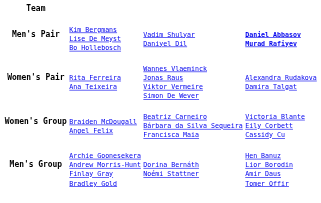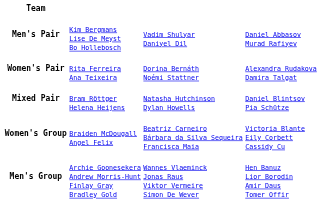 <table>
 <tr>
 <th scope=row>Team</th>
 <td></td>
 <td></td>
 <td></td>
 </tr>
 <tr>
 <th scope=row>Men's Pair </th>
 <td><br><small><a href='#'>Kim Bergmans</a><br><a href='#'>Lise De Meyst</a><br><a href='#'>Bo Hollebosch</a></small></td>
 <td><br><small><a href='#'>Vadim Shulyar</a><br><a href='#'>Daniyel Dil</a></small></td>
-<td><strong><br><small><a href='#'>Daniel Abbasov</a><br><a href='#'>Murad Rafiyev</a></small></strong></td>
+<td><br><small><a href='#'>Daniel Abbasov</a><br><a href='#'>Murad Rafiyev</a></small></td>
 </tr>
 <tr>
 <th scope=row>Women's Pair </th>
 <td><br><small><a href='#'>Rita Ferreira</a><br><a href='#'>Ana Teixeira</a></small></td>
-<td><br><small><a href='#'>Wannes Vlaeminck</a><br><a href='#'>Jonas Raus</a><br><a href='#'>Viktor Vermeire</a><br><a href='#'>Simon De Wever</a></small></td>
+<td><br><small><a href='#'>Dorina Bernáth</a><br><a href='#'>Noémi Stattner</a></small></td>
 <td><br><small><a href='#'>Alexandra Rudakova</a><br><a href='#'>Damira Talgat</a></small></td>
+</tr>
+<tr>
+<th scope=row>Mixed Pair</th>
+<td><br><small><a href='#'>Bram Röttger</a><br><a href='#'>Helena Heijens</a></small></td>
+<td><br><small><a href='#'>Natasha Hutchinson</a><br><a href='#'>Dylan Howells</a></small></td>
+<td><br><small><a href='#'>Daniel Blintsov</a><br><a href='#'>Pia Schütze</a></small></td>
 </tr>
 <tr>
 <th scope=row>Women's Group</th>
 <td><br><small><a href='#'>Braiden McDougall</a><br><a href='#'>Angel Felix</a></small></td>
 <td><br><small><a href='#'>Beatriz Carneiro</a><br><a href='#'>Bárbara da Silva Sequeira</a><br><a href='#'>Francisca Maia</a></small></td>
 <td><br><small><a href='#'>Victoria Blante</a><br><a href='#'>Eily Corbett</a><br><a href='#'>Cassidy Cu</a></small></td>
 </tr>
 <tr>
 <th scope=row>Men's Group</th>
 <td><br><small><a href='#'>Archie Goonesekera</a><br><a href='#'>Andrew Morris-Hunt</a><br><a href='#'>Finlay Gray</a><br><a href='#'>Bradley Gold</a></small></td>
-<td><br><small><a href='#'>Dorina Bernáth</a><br><a href='#'>Noémi Stattner</a></small></td>
+<td><br><small><a href='#'>Wannes Vlaeminck</a><br><a href='#'>Jonas Raus</a><br><a href='#'>Viktor Vermeire</a><br><a href='#'>Simon De Wever</a></small></td>
 <td><br><small><a href='#'>Hen Banuz</a><br><a href='#'>Lior Borodin</a><br><a href='#'>Amir Daus</a><br><a href='#'>Tomer Offir</a></small></td>
 </tr>
 </table>
